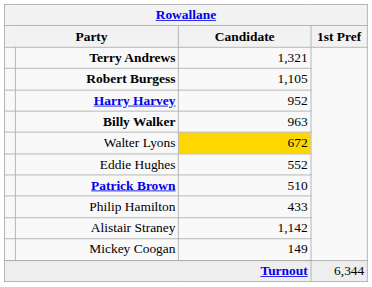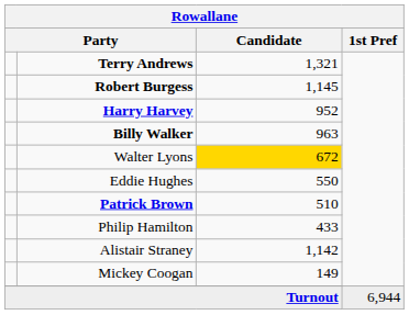 <table class="wikitable">
 <tr>
 <th colspan="4" align="center"><a href='#'>Rowallane</a></th>
 </tr>
 <tr>
 <th colspan="2" align="center" width=200>Party</th>
 <th width=150>Candidate</th>
 <th width=60>1st Pref</th>
 </tr>
 <tr>
 <td></td>
 <td align="right"><strong>Terry Andrews</strong></td>
 <td align="right">1,321</td>
 </tr>
 <tr>
 <td></td>
 <td align="right"><strong>Robert Burgess</strong></td>
-<td align="right">1,105</td>
+<td align="right">1,145</td>
 </tr>
 <tr>
 <td></td>
 <td align="right"><strong><a href='#'>Harry Harvey</a></strong></td>
 <td align="right">952</td>
 </tr>
 <tr>
 <td></td>
 <td align="right"><strong>Billy Walker</strong></td>
 <td align="right">963</td>
 </tr>
 <tr>
 <td></td>
 <td align="right">Walter Lyons</td>
 <td align="right" style="background: gold;">672</td>
 </tr>
 <tr>
 <td></td>
 <td align="right">Eddie Hughes</td>
-<td align="right">552</td>
+<td align="right">550</td>
 </tr>
 <tr>
 <td></td>
 <td align="right"><strong><a href='#'>Patrick Brown</a></strong></td>
 <td align="right">510</td>
 </tr>
 <tr>
 <td></td>
 <td align="right">Philip Hamilton</td>
 <td align="right">433</td>
 </tr>
 <tr>
 <td></td>
 <td align="right">Alistair Straney</td>
 <td align="right">1,142</td>
 </tr>
 <tr>
 <td></td>
 <td align="right">Mickey Coogan</td>
 <td align="right">149</td>
 </tr>
 <tr>
 </tr>
 <tr bgcolor="EEEEEE">
 <td colspan=3 align="right"><strong><a href='#'>Turnout</a></strong></td>
-<td align="right">6,344</td>
+<td align="right">6,944</td>
 </tr>
 </table>
